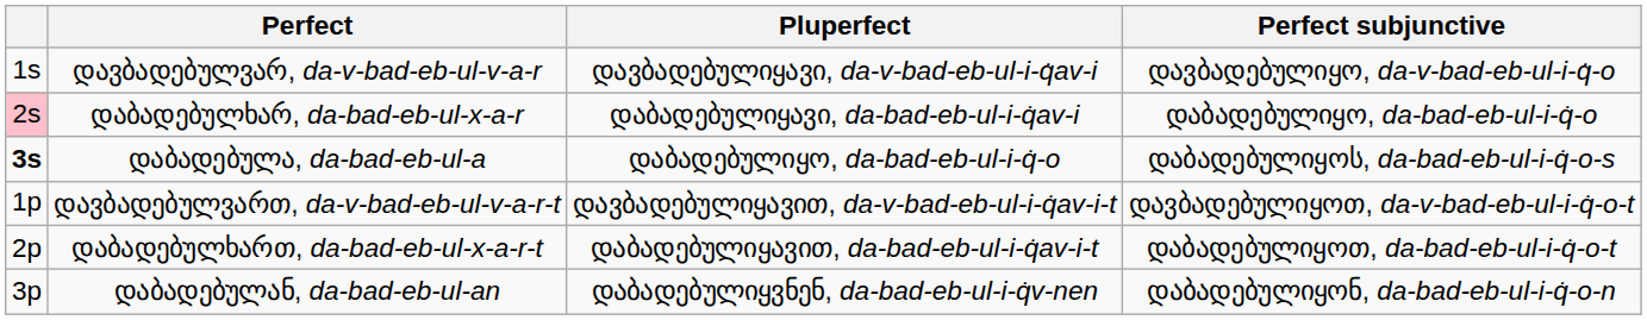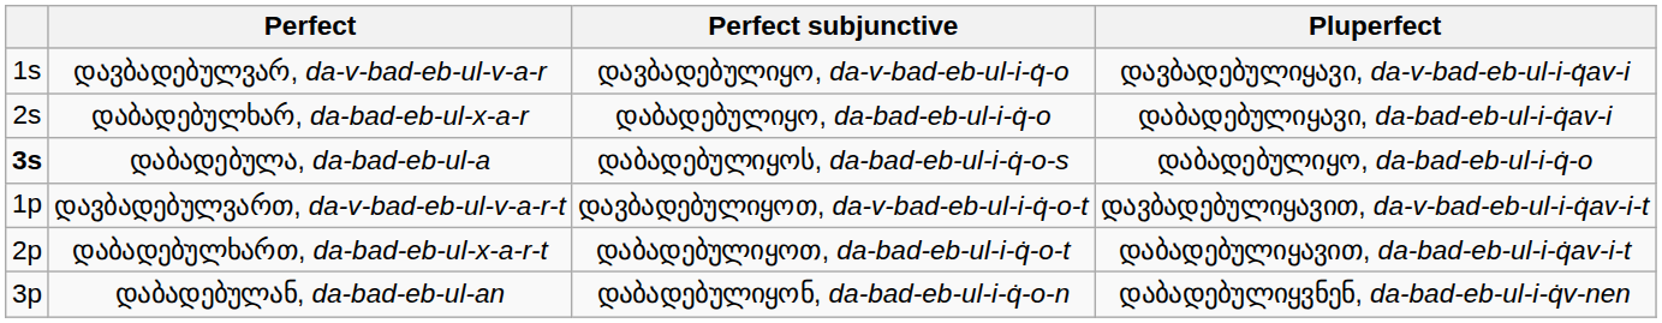 <table class="wikitable" style="text-align:center;">
 <tr>
 <th> </th>
 <th>Perfect</th>
+<th>Perfect subjunctive</th>
 <th>Pluperfect</th>
-<th>Perfect subjunctive</th>
 </tr>
 <tr>
 <td>1s</td>
 <td>დავბადებულვარ, <em>da-v-bad-eb-ul-v-a-r</em></td>
+<td>დავბადებულიყო, <em>da-v-bad-eb-ul-i-q̇-o</em></td>
 <td>დავბადებულიყავი, <em>da-v-bad-eb-ul-i-q̇av-i</em></td>
-<td>დავბადებულიყო, <em>da-v-bad-eb-ul-i-q̇-o</em></td>
 </tr>
 <tr>
-<td style="background: pink;">2s</td>
+<td>2s</td>
 <td>დაბადებულხარ, <em>da-bad-eb-ul-x-a-r</em></td>
+<td>დაბადებულიყო, <em>da-bad-eb-ul-i-q̇-o</em></td>
 <td>დაბადებულიყავი, <em>da-bad-eb-ul-i-q̇av-i</em></td>
-<td>დაბადებულიყო, <em>da-bad-eb-ul-i-q̇-o</em></td>
 </tr>
 <tr>
 <td><strong>3s</strong></td>
 <td>დაბადებულა, <em>da-bad-eb-ul-a</em></td>
+<td>დაბადებულიყოს, <em>da-bad-eb-ul-i-q̇-o-s</em></td>
 <td>დაბადებულიყო, <em>da-bad-eb-ul-i-q̇-o</em></td>
-<td>დაბადებულიყოს, <em>da-bad-eb-ul-i-q̇-o-s</em></td>
 </tr>
 <tr>
 <td>1p</td>
 <td>დავბადებულვართ, <em>da-v-bad-eb-ul-v-a-r-t</em></td>
+<td>დავბადებულიყოთ, <em>da-v-bad-eb-ul-i-q̇-o-t</em></td>
 <td>დავბადებულიყავით, <em>da-v-bad-eb-ul-i-q̇av-i-t</em></td>
-<td>დავბადებულიყოთ, <em>da-v-bad-eb-ul-i-q̇-o-t</em></td>
 </tr>
 <tr>
 <td>2p</td>
 <td>დაბადებულხართ, <em>da-bad-eb-ul-x-a-r-t</em></td>
+<td>დაბადებულიყოთ, <em>da-bad-eb-ul-i-q̇-o-t</em></td>
 <td>დაბადებულიყავით, <em>da-bad-eb-ul-i-q̇av-i-t</em></td>
-<td>დაბადებულიყოთ, <em>da-bad-eb-ul-i-q̇-o-t</em></td>
 </tr>
 <tr>
 <td>3p</td>
 <td>დაბადებულან, <em>da-bad-eb-ul-an</em></td>
+<td>დაბადებულიყონ, <em>da-bad-eb-ul-i-q̇-o-n</em></td>
 <td>დაბადებულიყვნენ, <em>da-bad-eb-ul-i-q̇v-nen</em></td>
-<td>დაბადებულიყონ, <em>da-bad-eb-ul-i-q̇-o-n</em></td>
 </tr>
 </table>
